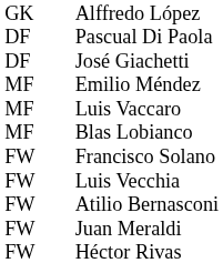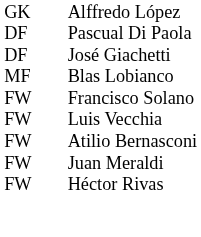 <table cellspacing="0" cellpadding="0" style="font-size:90%; margin:0.2em auto;">
 <tr>
 <th width="25"></th>
 <th width="25"></th>
 </tr>
 <tr>
 <td>GK</td>
 <td></td>
 <td>Alffredo López</td>
 </tr>
 <tr>
 <td>DF</td>
 <td></td>
 <td>Pascual Di Paola</td>
 </tr>
 <tr>
 <td>DF</td>
 <td></td>
 <td>José Giachetti</td>
-</tr>
-<tr>
-<td>MF</td>
-<td></td>
-<td>Emilio Méndez</td>
-</tr>
-<tr>
-<td>MF</td>
-<td></td>
-<td>Luis Vaccaro</td>
 </tr>
 <tr>
 <td>MF</td>
 <td></td>
 <td>Blas Lobianco</td>
 </tr>
 <tr>
 <td>FW</td>
 <td></td>
 <td>Francisco Solano</td>
 </tr>
 <tr>
 <td>FW</td>
 <td></td>
 <td>Luis Vecchia</td>
 </tr>
 <tr>
 <td>FW</td>
 <td></td>
 <td>Atilio Bernasconi</td>
 </tr>
 <tr>
 <td>FW</td>
 <td></td>
 <td>Juan Meraldi</td>
 </tr>
 <tr>
 <td>FW</td>
 <td></td>
 <td>Héctor Rivas</td>
 </tr>
 </table>
